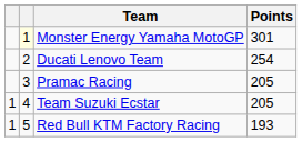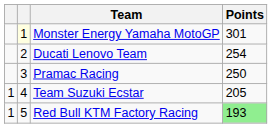 <table class="wikitable" style="font-size: 85%;">
 <tr>
 <th></th>
 <th></th>
 <th>Team</th>
 <th>Points</th>
 </tr>
 <tr>
 <td></td>
 <td align=center style="background: lightyellow;">1</td>
 <td> <a href='#'>Monster Energy Yamaha MotoGP</a></td>
 <td align=left>301</td>
 </tr>
 <tr>
 <td></td>
 <td align=center>2</td>
 <td> <a href='#'>Ducati Lenovo Team</a></td>
 <td align=left>254</td>
 </tr>
 <tr>
 <td></td>
 <td align=center>3</td>
 <td> <a href='#'>Pramac Racing</a></td>
-<td align=left>205</td>
+<td align=left>250</td>
 </tr>
 <tr>
 <td> 1</td>
 <td align=center>4</td>
 <td> <a href='#'>Team Suzuki Ecstar</a></td>
 <td align=left>205</td>
 </tr>
 <tr>
 <td> 1</td>
 <td align=center>5</td>
 <td> <a href='#'>Red Bull KTM Factory Racing</a></td>
-<td align=left>193</td>
+<td align=left style="background: lightgreen;">193</td>
 </tr>
 </table>
